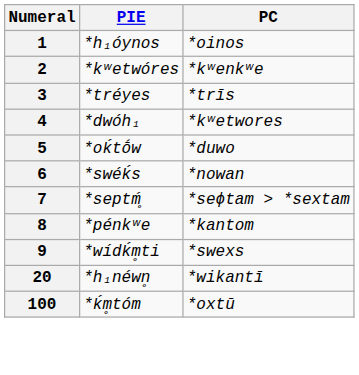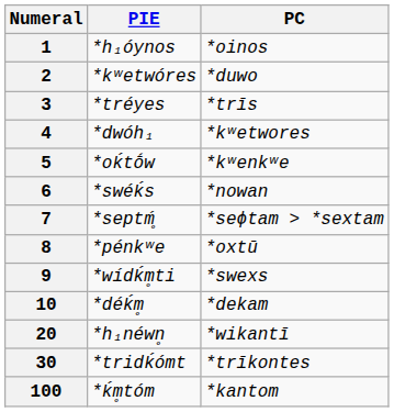 <table class="wikitable">
 <tr>
 <th>Numeral</th>
 <th><a href='#'>PIE</a></th>
 <th>PC</th>
 </tr>
 <tr>
 <th>1</th>
 <td><em>*h₁óynos</em></td>
 <td><em>*oinos</em></td>
 </tr>
 <tr>
 <th>2</th>
 <td><em>*kʷetwóres</em></td>
-<td><em>*kʷenkʷe</em></td>
+<td><em>*duwo</em></td>
 </tr>
 <tr>
 <th>3</th>
 <td><em>*tréyes</em></td>
 <td><em>*trīs</em></td>
 </tr>
 <tr>
 <th>4</th>
 <td><em>*dwóh₁</em></td>
 <td><em>*kʷetwores</em></td>
 </tr>
 <tr>
 <th>5</th>
 <td><em>*oḱtṓw</em></td>
-<td><em>*duwo</em></td>
+<td><em>*kʷenkʷe</em></td>
 </tr>
 <tr>
 <th>6</th>
 <td><em>*swéḱs</em></td>
 <td><em>*nowan</em></td>
 </tr>
 <tr>
 <th>7</th>
 <td><em>*septḿ̥</em></td>
 <td><em>*seɸtam > *sextam</em></td>
 </tr>
 <tr>
 <th>8</th>
 <td><em>*pénkʷe</em></td>
-<td><em>*kantom</em></td>
+<td><em>*oxtū</em></td>
 </tr>
 <tr>
 <th>9</th>
 <td><em>*wídḱm̥ti</em></td>
 <td><em>*swexs</em></td>
 </tr>
 <tr>
+<th>10</th>
+<td><em>*déḱm̥</em></td>
+<td><em>*dekam</em></td>
+</tr>
+<tr>
 <th>20</th>
 <td><em>*h₁néwn̥</em></td>
 <td><em>*wikantī</em></td>
 </tr>
 <tr>
+<th>30</th>
+<td><em>*tridḱómt</em></td>
+<td><em>*trīkontes</em></td>
+</tr>
+<tr>
 <th>100</th>
 <td><em>*ḱm̥tóm</em></td>
-<td><em>*oxtū</em></td>
+<td><em>*kantom</em></td>
 </tr>
 </table>
